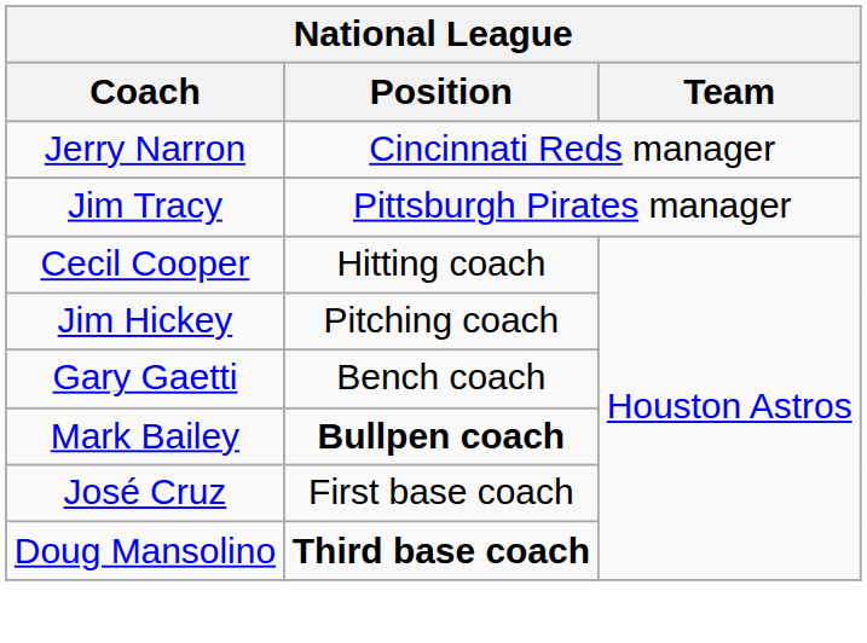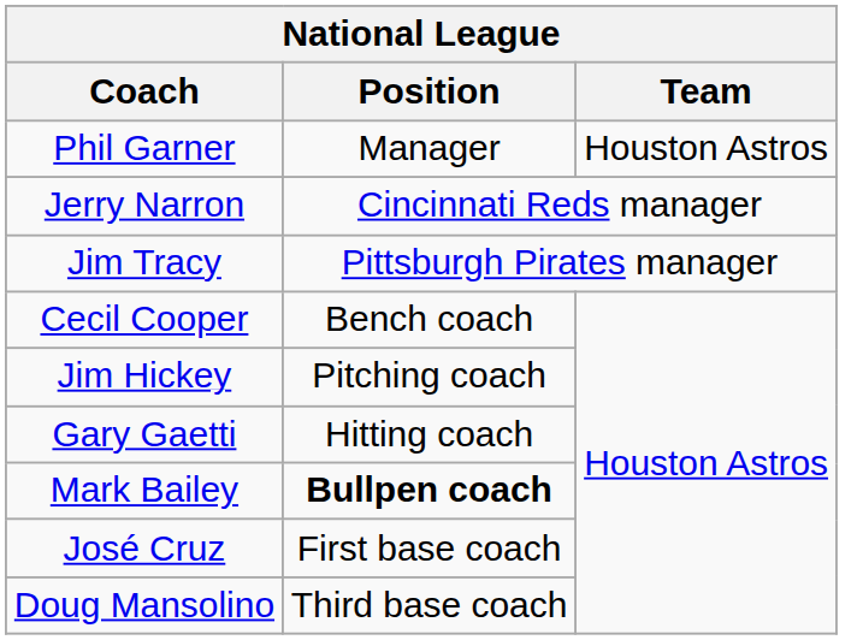 <table class="wikitable" style="font-size: 100%; text-align:center;">
 <tr>
 <th colspan="3">National League</th>
 </tr>
 <tr>
 <th>Coach</th>
 <th>Position</th>
 <th>Team</th>
+</tr>
+<tr>
+<td><a href='#'>Phil Garner</a></td>
+<td>Manager</td>
+<td>Houston Astros</td>
 </tr>
 <tr>
 <td><a href='#'>Jerry Narron</a></td>
 <td colspan="2"><a href='#'>Cincinnati Reds</a> manager</td>
 </tr>
 <tr>
 <td><a href='#'>Jim Tracy</a></td>
 <td colspan="2"><a href='#'>Pittsburgh Pirates</a> manager</td>
 </tr>
 <tr>
 <td><a href='#'>Cecil Cooper</a></td>
-<td>Hitting coach</td>
+<td>Bench coach</td>
 <td rowspan="6"><a href='#'>Houston Astros</a></td>
 </tr>
 <tr>
 <td><a href='#'>Jim Hickey</a></td>
 <td>Pitching coach</td>
 </tr>
 <tr>
 <td><a href='#'>Gary Gaetti</a></td>
-<td>Bench coach</td>
+<td>Hitting coach</td>
 </tr>
 <tr>
 <td><a href='#'>Mark Bailey</a></td>
 <td><strong>Bullpen coach</strong></td>
 </tr>
 <tr>
 <td><a href='#'>José Cruz</a></td>
 <td>First base coach</td>
 </tr>
 <tr>
 <td><a href='#'>Doug Mansolino</a></td>
-<td><strong>Third base coach</strong></td>
+<td>Third base coach</td>
 </tr>
 </table>
